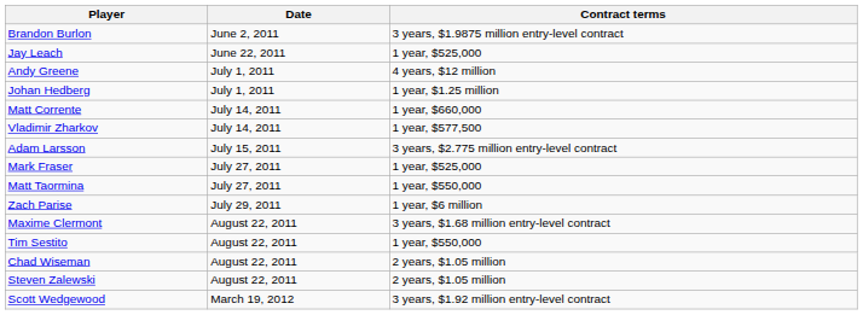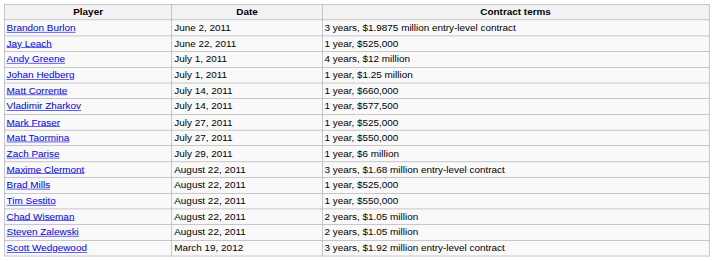 <table class="wikitable" style="width:90%;">
 <tr>
 <th>Player</th>
 <th>Date</th>
 <th>Contract terms</th>
 </tr>
 <tr>
 <td><a href='#'>Brandon Burlon</a></td>
 <td>June 2, 2011</td>
 <td>3 years, $1.9875 million entry-level contract</td>
 </tr>
 <tr>
 <td><a href='#'>Jay Leach</a></td>
 <td>June 22, 2011</td>
 <td>1 year, $525,000</td>
 </tr>
 <tr>
 <td><a href='#'>Andy Greene</a></td>
 <td>July 1, 2011</td>
 <td>4 years, $12 million</td>
 </tr>
 <tr>
 <td><a href='#'>Johan Hedberg</a></td>
 <td>July 1, 2011</td>
 <td>1 year, $1.25 million</td>
 </tr>
 <tr>
 <td><a href='#'>Matt Corrente</a></td>
 <td>July 14, 2011</td>
 <td>1 year, $660,000</td>
 </tr>
 <tr>
 <td><a href='#'>Vladimir Zharkov</a></td>
 <td>July 14, 2011</td>
 <td>1 year, $577,500</td>
 </tr>
 <tr>
-<td><a href='#'>Adam Larsson</a></td>
-<td>July 15, 2011</td>
-<td>3 years, $2.775 million entry-level contract</td>
-</tr>
-<tr>
 <td><a href='#'>Mark Fraser</a></td>
 <td>July 27, 2011</td>
 <td>1 year, $525,000</td>
 </tr>
 <tr>
 <td><a href='#'>Matt Taormina</a></td>
 <td>July 27, 2011</td>
 <td>1 year, $550,000</td>
 </tr>
 <tr>
 <td><a href='#'>Zach Parise</a></td>
 <td>July 29, 2011</td>
 <td>1 year, $6 million</td>
 </tr>
 <tr>
 <td><a href='#'>Maxime Clermont</a></td>
 <td>August 22, 2011</td>
 <td>3 years, $1.68 million entry-level contract</td>
+</tr>
+<tr>
+<td><a href='#'>Brad Mills</a></td>
+<td>August 22, 2011</td>
+<td>1 year, $525,000</td>
 </tr>
 <tr>
 <td><a href='#'>Tim Sestito</a></td>
 <td>August 22, 2011</td>
 <td>1 year, $550,000</td>
 </tr>
 <tr>
 <td><a href='#'>Chad Wiseman</a></td>
 <td>August 22, 2011</td>
 <td>2 years, $1.05 million</td>
 </tr>
 <tr>
 <td><a href='#'>Steven Zalewski</a></td>
 <td>August 22, 2011</td>
 <td>2 years, $1.05 million</td>
 </tr>
 <tr>
 <td><a href='#'>Scott Wedgewood</a></td>
 <td>March 19, 2012</td>
 <td>3 years, $1.92 million entry-level contract</td>
 </tr>
 </table>
